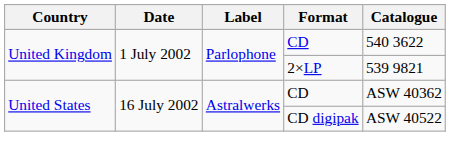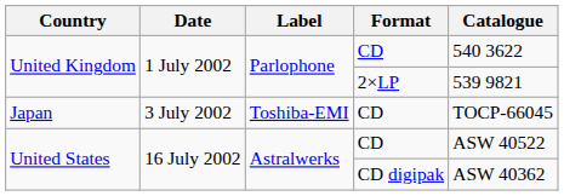 <table class="wikitable" style="font-size: 85%;">
 <tr>
 <th>Country</th>
 <th>Date</th>
 <th>Label</th>
 <th>Format</th>
 <th>Catalogue</th>
 </tr>
 <tr>
 <td rowspan=2><a href='#'>United Kingdom</a></td>
 <td rowspan=2>1 July 2002</td>
 <td rowspan=2><a href='#'>Parlophone</a></td>
 <td><a href='#'>CD</a></td>
 <td>540 3622</td>
 </tr>
 <tr>
 <td>2×<a href='#'>LP</a></td>
 <td>539 9821</td>
 </tr>
 <tr>
+<td><a href='#'>Japan</a></td>
+<td>3 July 2002</td>
+<td><a href='#'>Toshiba-EMI</a></td>
+<td>CD</td>
+<td>TOCP-66045</td>
+</tr>
+<tr>
 <td rowspan=2><a href='#'>United States</a></td>
 <td rowspan=2>16 July 2002</td>
 <td rowspan=2><a href='#'>Astralwerks</a></td>
 <td>CD</td>
-<td>ASW 40362</td>
+<td>ASW 40522</td>
 </tr>
 <tr>
 <td>CD <a href='#'>digipak</a></td>
-<td>ASW 40522</td>
+<td>ASW 40362</td>
 </tr>
 </table>
